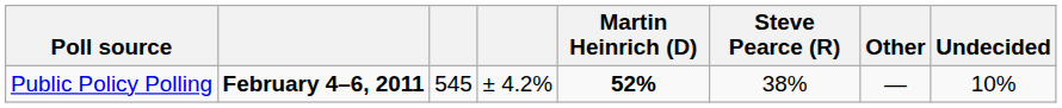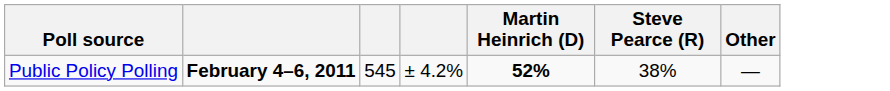 <table class="wikitable" style="text-align:center">
 <tr valign= bottom>
 <th>Poll source</th>
 <th></th>
 <th></th>
 <th></th>
 <th style="width:100px;">Martin<br>Heinrich (D)</th>
 <th style="width:100px;">Steve<br>Pearce (R)</th>
 <th>Other</th>
-<th>Undecided</th>
 </tr>
 <tr>
 <td align=left><a href='#'>Public Policy Polling</a></td>
 <td><strong>February 4–6, 2011</strong></td>
 <td>545</td>
 <td>± 4.2%</td>
 <td><strong>52%</strong></td>
 <td>38%</td>
 <td>—</td>
-<td>10%</td>
 </tr>
 </table>
